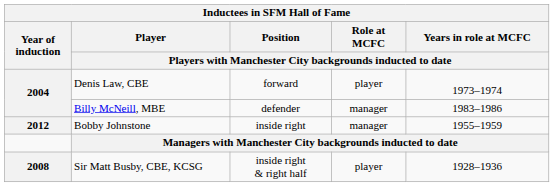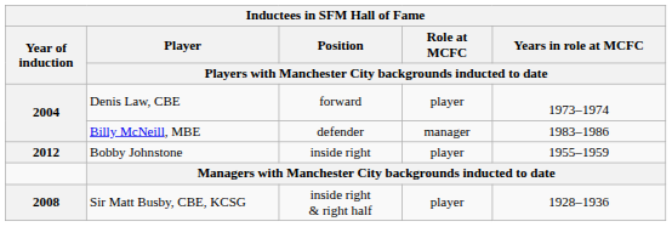 <table class="wikitable collapsible uncollapsed" style="text-align:center">
 <tr>
 <th colspan="5" style="width:194px;">Inductees in SFM Hall of Fame</th>
 </tr>
 <tr>
 <th rowspan="2" style="width:70px;">Year of induction</th>
 <th style="width:222px;">Player</th>
 <th style="width:140px;">Position</th>
 <th style="width:100px;">Role at MCFC</th>
 <th style="width:200px;">Years in role at MCFC</th>
 </tr>
 <tr>
 <th colspan="4">Players with Manchester City backgrounds inducted to date</th>
 </tr>
 <tr>
 <th rowspan="2">2004</th>
 <td style="text-align:left;"> Denis Law, CBE</td>
 <td>forward</td>
 <td>player</td>
 <td><br>1973–1974</td>
 </tr>
 <tr>
 <td style="text-align:left;"> <a href='#'>Billy McNeill</a>, MBE</td>
 <td>defender</td>
 <td>manager</td>
 <td>1983–1986</td>
 </tr>
 <tr>
 <th>2012</th>
 <td style="text-align:left;"> Bobby Johnstone</td>
 <td>inside right</td>
-<td>manager</td>
+<td>player</td>
 <td>1955–1959</td>
 </tr>
 <tr>
 <td style="width:90px;"></td>
 <th colspan="4">Managers with Manchester City backgrounds inducted to date</th>
 </tr>
 <tr>
 <th>2008</th>
 <td style="text-align:left;"> Sir Matt Busby, CBE, KCSG</td>
 <td>inside right <br> & right half</td>
 <td>player</td>
 <td>1928–1936</td>
 </tr>
 </table>
